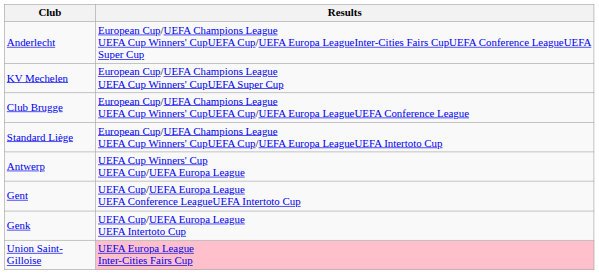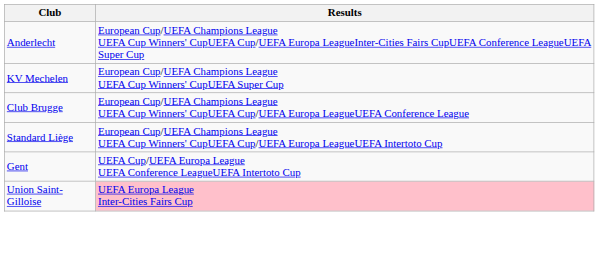 <table class="wikitable">
 <tr>
 <th>Club</th>
 <th>Results</th>
 </tr>
 <tr>
 <td><a href='#'>Anderlecht</a></td>
 <td><a href='#'>European Cup</a>/<a href='#'>UEFA Champions League</a><br><a href='#'>UEFA Cup Winners' Cup</a><a href='#'>UEFA Cup</a>/<a href='#'>UEFA Europa League</a><a href='#'>Inter-Cities Fairs Cup</a><a href='#'>UEFA Conference League</a><a href='#'>UEFA Super Cup</a></td>
 </tr>
 <tr>
 <td><a href='#'>KV Mechelen</a></td>
 <td><a href='#'>European Cup</a>/<a href='#'>UEFA Champions League</a><br><a href='#'>UEFA Cup Winners' Cup</a><a href='#'>UEFA Super Cup</a></td>
 </tr>
 <tr>
 <td><a href='#'>Club Brugge</a></td>
 <td><a href='#'>European Cup</a>/<a href='#'>UEFA Champions League</a><br><a href='#'>UEFA Cup Winners' Cup</a><a href='#'>UEFA Cup</a>/<a href='#'>UEFA Europa League</a><a href='#'>UEFA Conference League</a></td>
 </tr>
 <tr>
 <td><a href='#'>Standard Liège</a></td>
 <td><a href='#'>European Cup</a>/<a href='#'>UEFA Champions League</a><br><a href='#'>UEFA Cup Winners' Cup</a><a href='#'>UEFA Cup</a>/<a href='#'>UEFA Europa League</a><a href='#'>UEFA Intertoto Cup</a></td>
 </tr>
 <tr>
-<td><a href='#'>Antwerp</a></td>
-<td><a href='#'>UEFA Cup Winners' Cup</a><br><a href='#'>UEFA Cup</a>/<a href='#'>UEFA Europa League</a></td>
-</tr>
-<tr>
 <td><a href='#'>Gent</a></td>
 <td><a href='#'>UEFA Cup</a>/<a href='#'>UEFA Europa League</a><br><a href='#'>UEFA Conference League</a><a href='#'>UEFA Intertoto Cup</a></td>
-</tr>
-<tr>
-<td><a href='#'>Genk</a></td>
-<td><a href='#'>UEFA Cup</a>/<a href='#'>UEFA Europa League</a><br><a href='#'>UEFA Intertoto Cup</a></td>
 </tr>
 <tr>
 <td><a href='#'>Union Saint-Gilloise</a></td>
 <td style="background: pink;"><a href='#'>UEFA Europa League</a><br><a href='#'>Inter-Cities Fairs Cup</a></td>
 </tr>
 </table>
